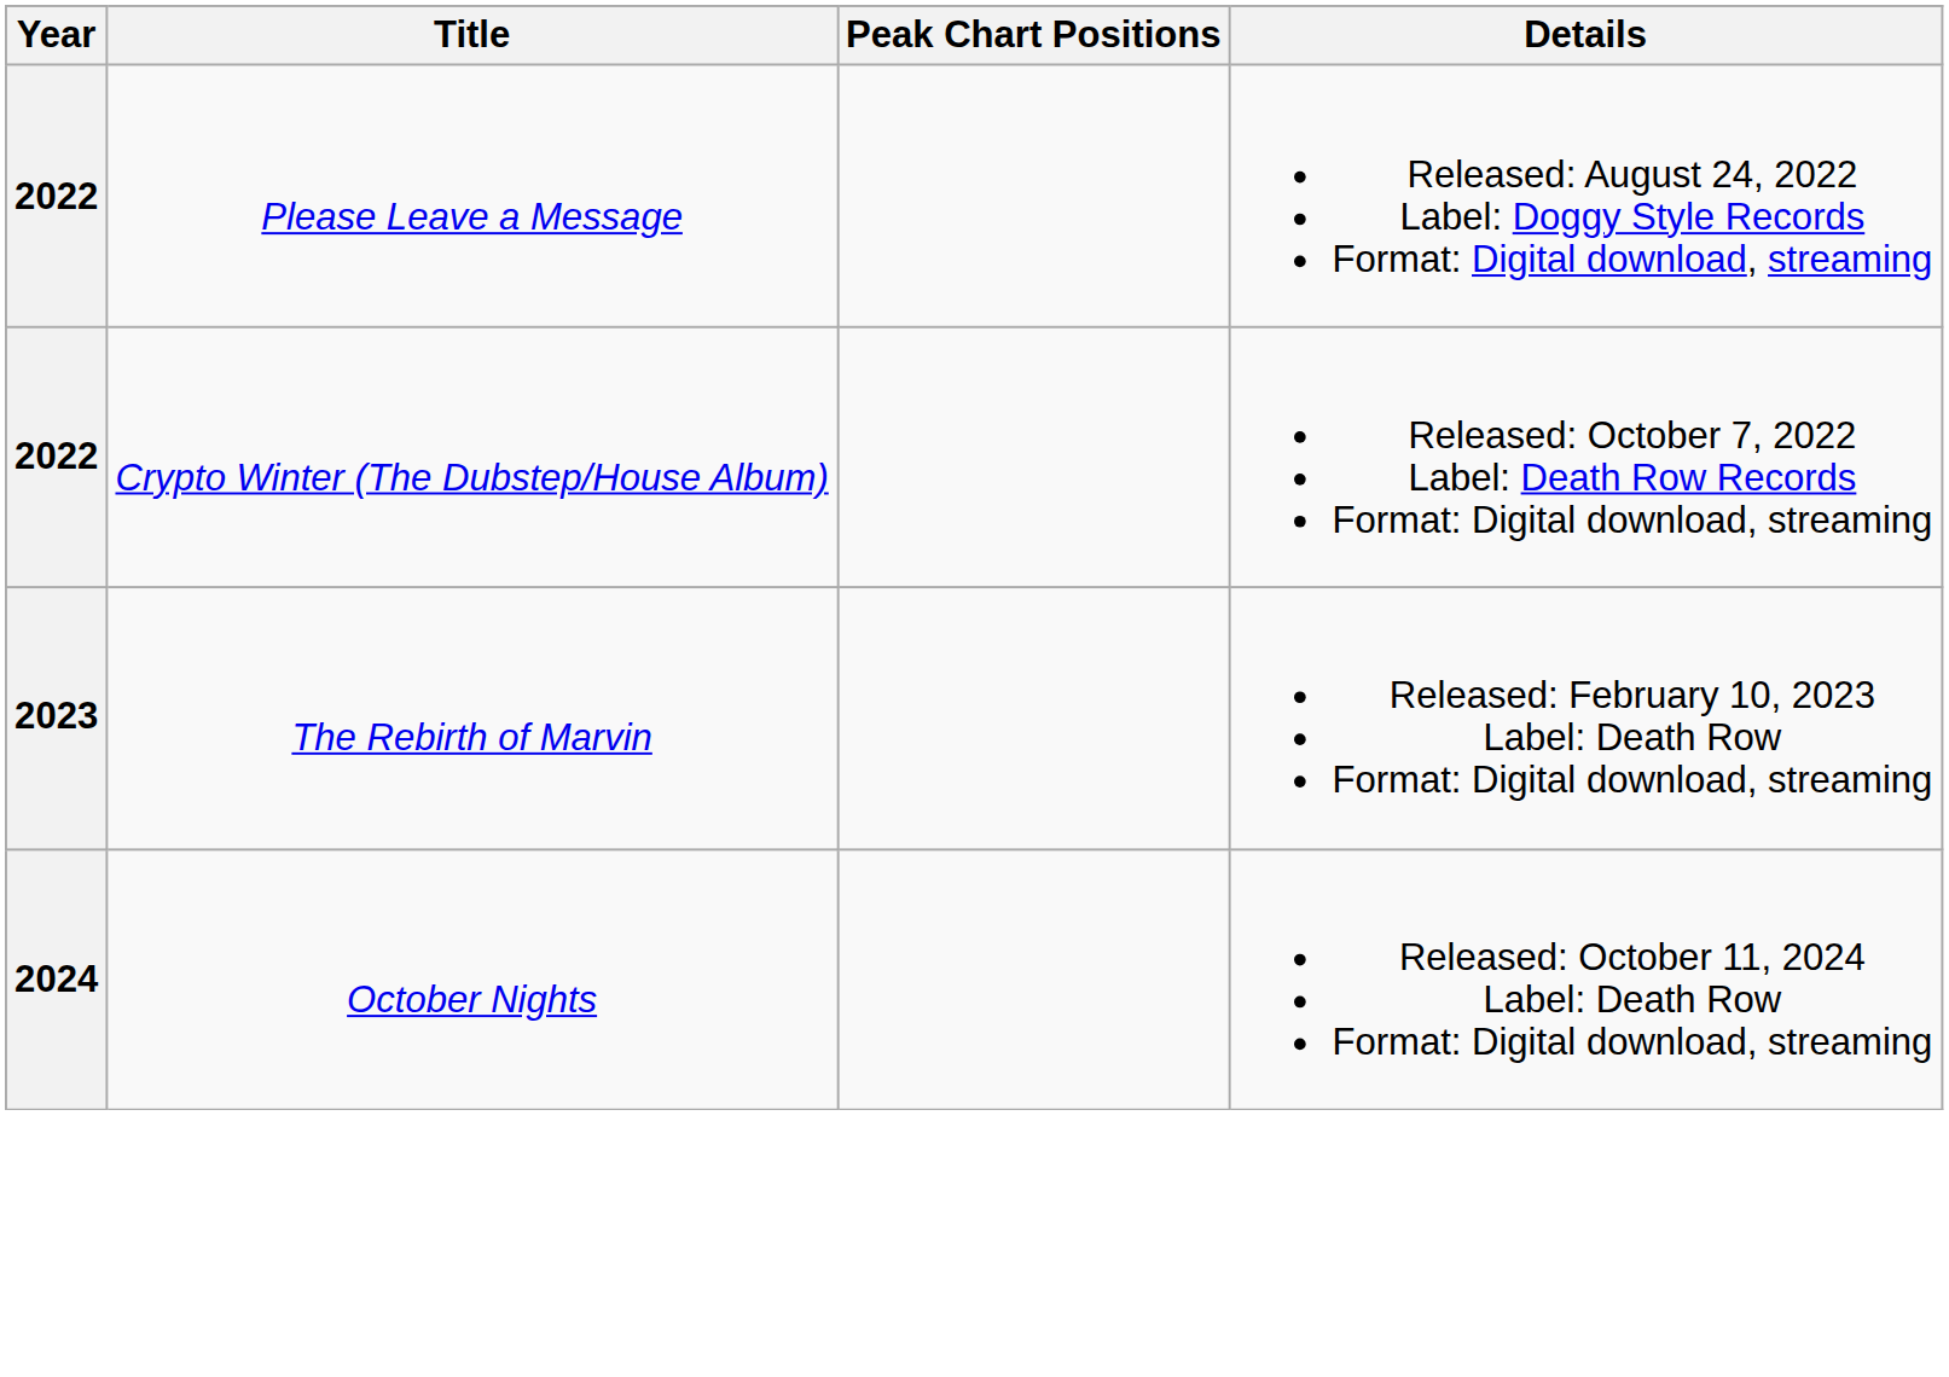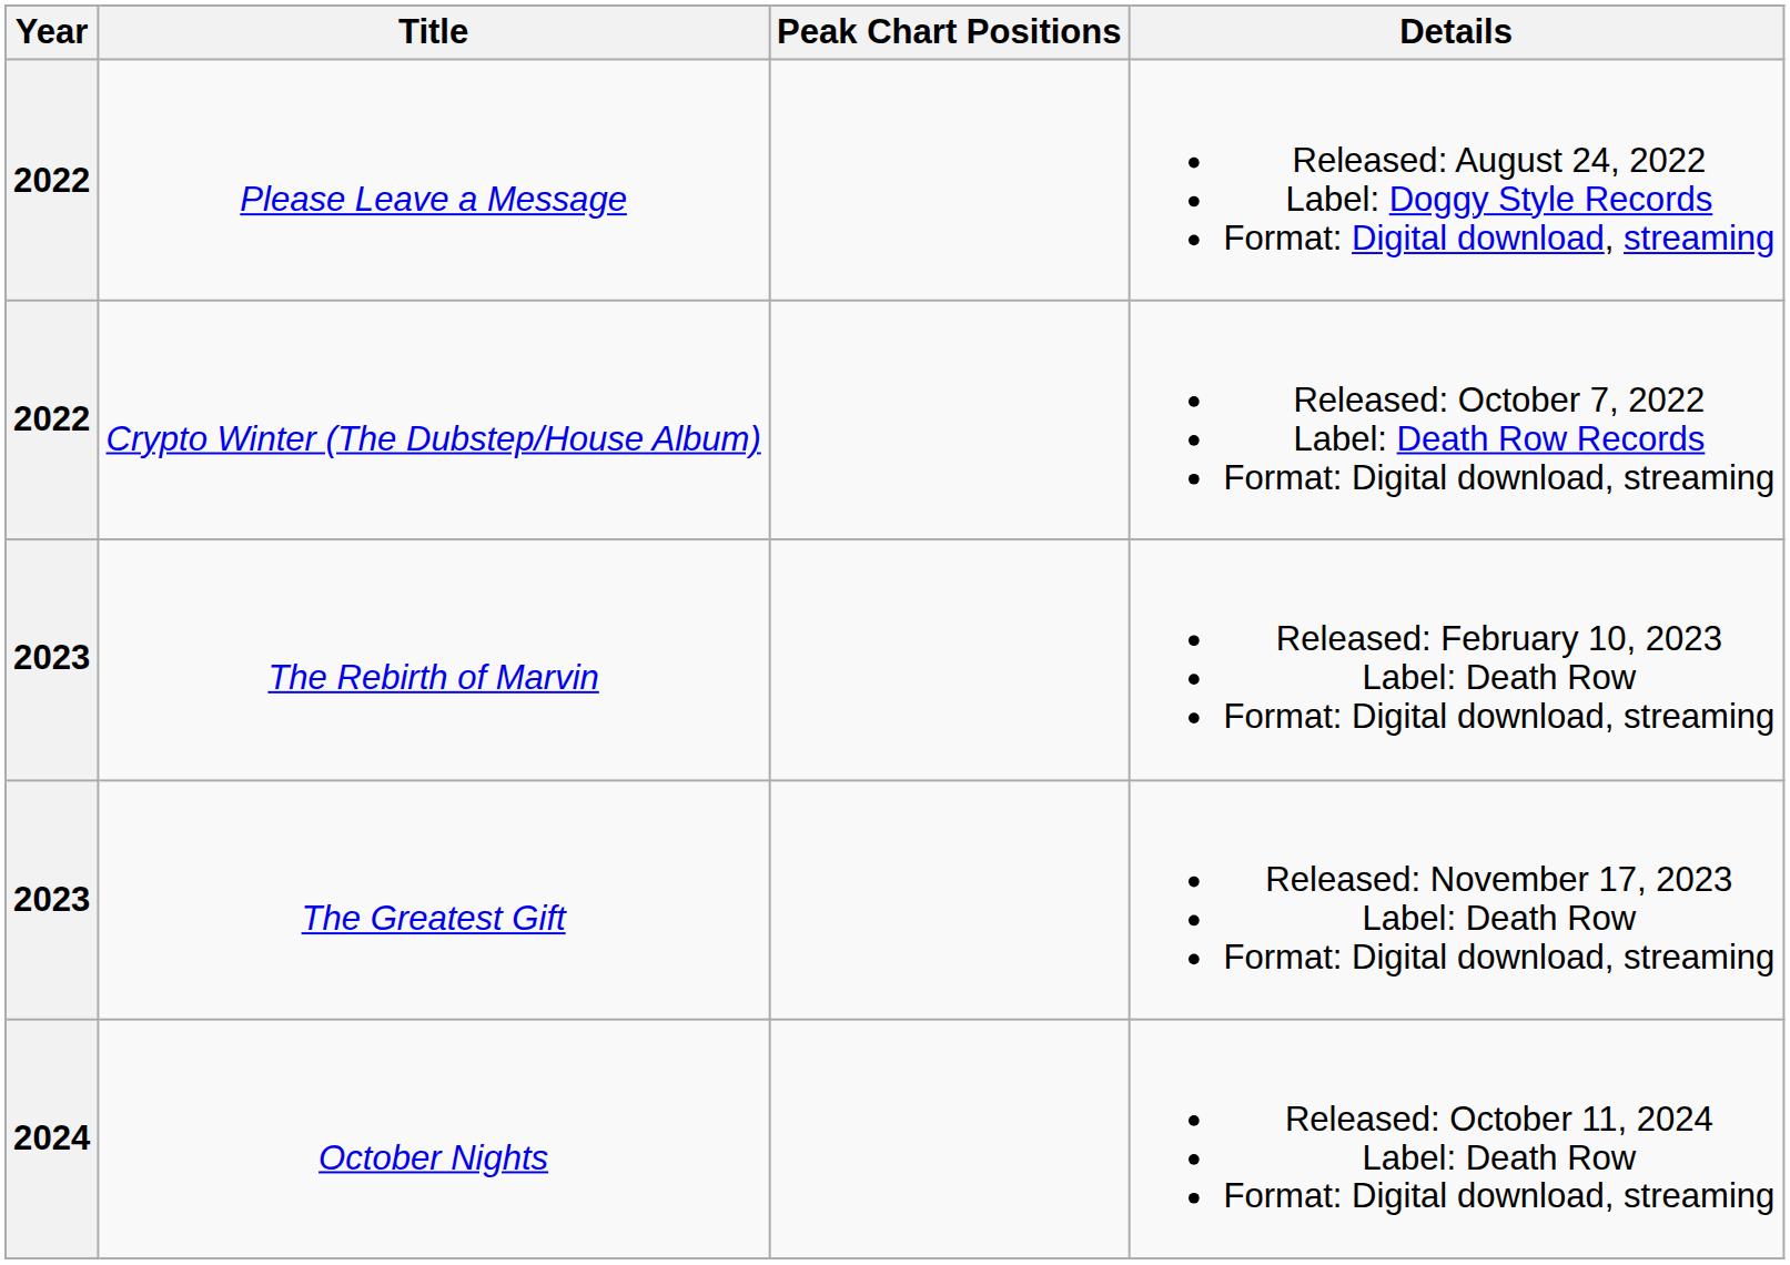 <table class="wikitable plainrowheaders" style="text-align:center;">
 <tr>
 <th scope="col">Year</th>
 <th scope="col">Title</th>
 <th scope="col">Peak Chart Positions</th>
 <th scope="col">Details</th>
 </tr>
 <tr>
 <th scope="row">2022</th>
 <td><br><em><a href='#'>Please Leave a Message</a></em></td>
 <td></td>
 <td><br><ul><li>Released: August 24, 2022</li><li>Label: <a href='#'>Doggy Style Records</a></li><li>Format: <a href='#'>Digital download</a>, <a href='#'>streaming</a></li></ul></td>
 </tr>
 <tr>
 <th scope="row">2022</th>
 <td><br><em><a href='#'>Crypto Winter (The Dubstep/House Album)</a></em></td>
 <td></td>
 <td><br><ul><li>Released: October 7, 2022</li><li>Label: <a href='#'>Death Row Records</a></li><li>Format: Digital download, streaming</li></ul></td>
 </tr>
 <tr>
 <th scope="row">2023</th>
 <td><br><em><a href='#'>The Rebirth of Marvin</a></em></td>
 <td></td>
 <td><br><ul><li>Released: February 10, 2023</li><li>Label: Death Row</li><li>Format: Digital download, streaming</li></ul></td>
 </tr>
 <tr>
+<th scope="row">2023</th>
+<td><br><em><a href='#'>The Greatest Gift</a></em></td>
+<td></td>
+<td><br><ul><li>Released: November 17, 2023</li><li>Label: Death Row</li><li>Format: Digital download, streaming</li></ul></td>
+</tr>
+<tr>
 <th scope="row">2024</th>
 <td><br><em><a href='#'>October Nights</a></em></td>
 <td></td>
 <td><br><ul><li>Released: October 11, 2024</li><li>Label: Death Row</li><li>Format: Digital download, streaming</li></ul></td>
 </tr>
 </table>
